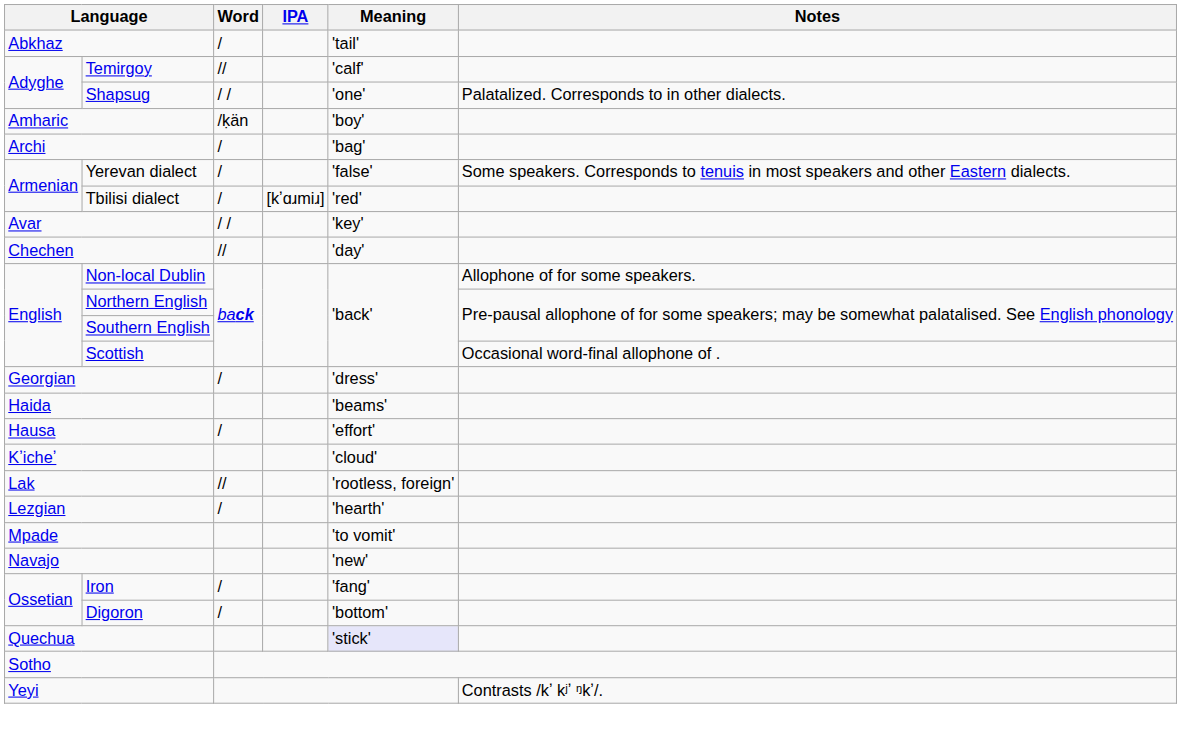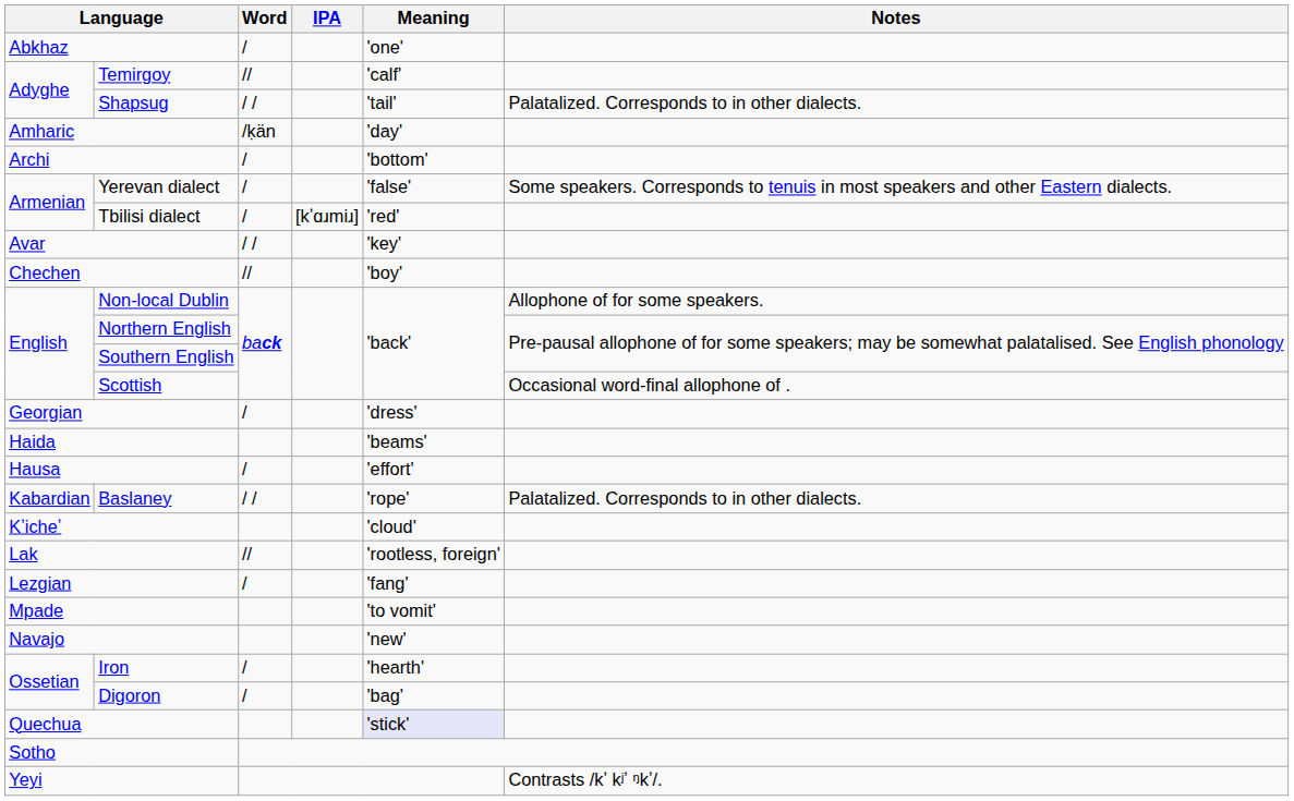 <table class="wikitable">
 <tr>
 <th colspan=2>Language</th>
 <th>Word</th>
 <th><a href='#'>IPA</a></th>
 <th>Meaning</th>
 <th>Notes</th>
 </tr>
 <tr>
 <td colspan=2><a href='#'>Abkhaz</a></td>
 <td>/</td>
 <td></td>
-<td>'tail'</td>
+<td>'one'</td>
 <td></td>
 </tr>
 <tr>
 <td rowspan="2"><a href='#'>Adyghe</a></td>
 <td><a href='#'>Temirgoy</a></td>
 <td>//</td>
 <td></td>
 <td>'calf'</td>
 <td></td>
 </tr>
 <tr>
 <td><a href='#'>Shapsug</a></td>
 <td> /  / </td>
 <td></td>
-<td>'one'</td>
+<td>'tail'</td>
 <td>Palatalized. Corresponds to  in other dialects.</td>
 </tr>
 <tr>
 <td colspan=2><a href='#'>Amharic</a></td>
 <td>/ḳän</td>
 <td></td>
-<td>'boy'</td>
+<td>'day'</td>
 <td></td>
 </tr>
 <tr>
 <td colspan=2><a href='#'>Archi</a></td>
 <td>/</td>
 <td></td>
-<td>'bag'</td>
+<td>'bottom'</td>
 <td></td>
 </tr>
 <tr>
 <td rowspan="2"><a href='#'>Armenian</a></td>
 <td>Yerevan dialect</td>
 <td>/</td>
 <td></td>
 <td>'false'</td>
 <td>Some speakers. Corresponds to <a href='#'>tenuis</a>  in most speakers and other <a href='#'>Eastern</a> dialects.</td>
 </tr>
 <tr>
 <td>Tbilisi dialect</td>
 <td>/</td>
 <td>[kʼɑɹmiɹ]</td>
 <td>'red'</td>
 <td></td>
 </tr>
 <tr>
 <td colspan=2><a href='#'>Avar</a></td>
 <td> /  / </td>
 <td></td>
 <td>'key'</td>
 <td></td>
 </tr>
 <tr>
 <td colspan=2><a href='#'>Chechen</a></td>
 <td>//</td>
 <td></td>
-<td>'day'</td>
+<td>'boy'</td>
 <td></td>
 </tr>
 <tr>
 <td rowspan="4"><a href='#'>English</a></td>
 <td><a href='#'>Non-local Dublin</a></td>
 <td rowspan="4"><a href='#'><em>ba<strong>ck<strong><em></a></td>
 <td rowspan="4"></td>
 <td rowspan="4">'back'</td>
 <td>Allophone of  for some speakers.</td>
 </tr>
 <tr>
 <td><a href='#'>Northern English</a></td>
 <td rowspan="2">Pre-pausal allophone of  for some speakers; may be somewhat palatalised. See <a href='#'>English phonology</a></td>
 </tr>
 <tr>
 <td><a href='#'>Southern English</a></td>
 </tr>
 <tr>
 <td><a href='#'>Scottish</a></td>
 <td>Occasional word-final allophone of .</td>
 </tr>
 <tr>
 <td colspan=2><a href='#'>Georgian</a></td>
 <td>/</td>
 <td></td>
 <td>'dress'</td>
 <td></td>
 </tr>
 <tr>
 <td colspan=2><a href='#'>Haida</a></td>
 <td></td>
 <td></td>
 <td>'beams'</td>
 <td></td>
 </tr>
 <tr>
 <td colspan=2><a href='#'>Hausa</a></td>
 <td> / </td>
 <td></td>
 <td>'effort'</td>
 <td></td>
 </tr>
 <tr>
+<td><a href='#'>Kabardian</a></td>
+<td><a href='#'>Baslaney</a></td>
+<td> /  / </td>
+<td></td>
+<td>'rope'</td>
+<td>Palatalized. Corresponds to  in other dialects.</td>
+</tr>
+<tr>
 <td colspan=2><a href='#'>Kʼicheʼ</a></td>
 <td></td>
 <td></td>
 <td>'cloud'</td>
 <td></td>
 </tr>
 <tr>
 <td colspan=2><a href='#'>Lak</a></td>
 <td>//</td>
 <td></td>
 <td>'rootless, foreign'</td>
 <td></td>
 </tr>
 <tr>
 <td colspan=2><a href='#'>Lezgian</a></td>
 <td>/</td>
 <td></td>
-<td>'hearth'</td>
+<td>'fang'</td>
 <td></td>
 </tr>
 <tr>
 <td colspan="2"><a href='#'>Mpade</a></td>
 <td></td>
 <td></td>
 <td>'to vomit'</td>
 <td></td>
 </tr>
 <tr>
 <td colspan="2"><a href='#'>Navajo</a></td>
 <td></td>
 <td></td>
 <td>'new'</td>
 <td></td>
 </tr>
 <tr>
 <td rowspan="2"><a href='#'>Ossetian</a></td>
 <td><a href='#'>Iron</a></td>
 <td>/</td>
 <td></td>
-<td>'fang'</td>
+<td>'hearth'</td>
 <td></td>
 </tr>
 <tr>
 <td><a href='#'>Digoron</a></td>
 <td>/</td>
 <td></td>
-<td>'bottom'</td>
+<td>'bag'</td>
 <td></td>
 </tr>
 <tr>
 <td colspan=2><a href='#'>Quechua</a></td>
 <td></td>
 <td></td>
 <td style="background: lavender;">'stick'</td>
 <td></td>
 </tr>
 <tr>
 <td colspan=2><a href='#'>Sotho</a></td>
 <td colspan=4></td>
 </tr>
 <tr>
 <td colspan=2><a href='#'>Yeyi</a></td>
 <td colspan=3></td>
 <td>Contrasts /kʼ kʲʼ ᵑkʼ/.</td>
 </tr>
 </table>
